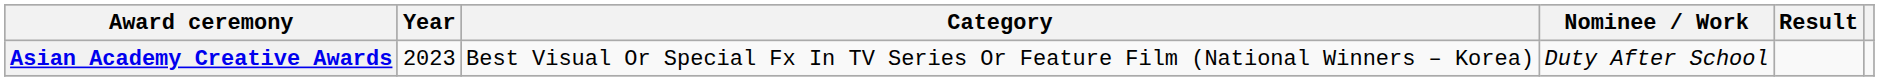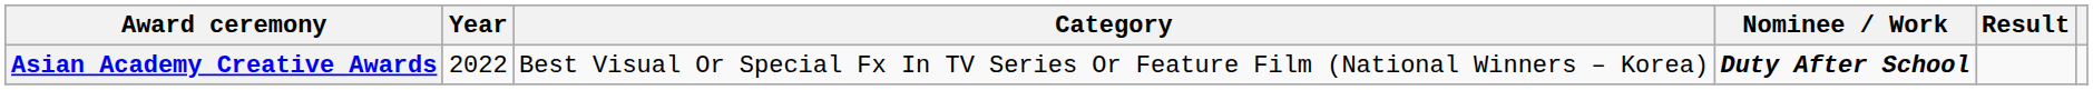 <table class="wikitable plainrowheaders">
 <tr>
 <th scope="col">Award ceremony</th>
 <th scope="col">Year</th>
 <th scope="col">Category</th>
 <th scope="col">Nominee / Work</th>
 <th scope="col">Result</th>
 <th scope="col" class="unsortable"></th>
 </tr>
 <tr>
 <th scope="row"><a href='#'>Asian Academy Creative Awards</a></th>
-<td style="text-align:center">2023</td>
+<td style="text-align:center">2022</td>
 <td>Best Visual Or Special Fx In TV Series Or Feature Film (National Winners – Korea)</td>
-<td><em>Duty After School</em></td>
+<td><strong><em>Duty After School</em></strong></td>
 <td></td>
 <td style="text-align:center"></td>
 </tr>
 </table>
